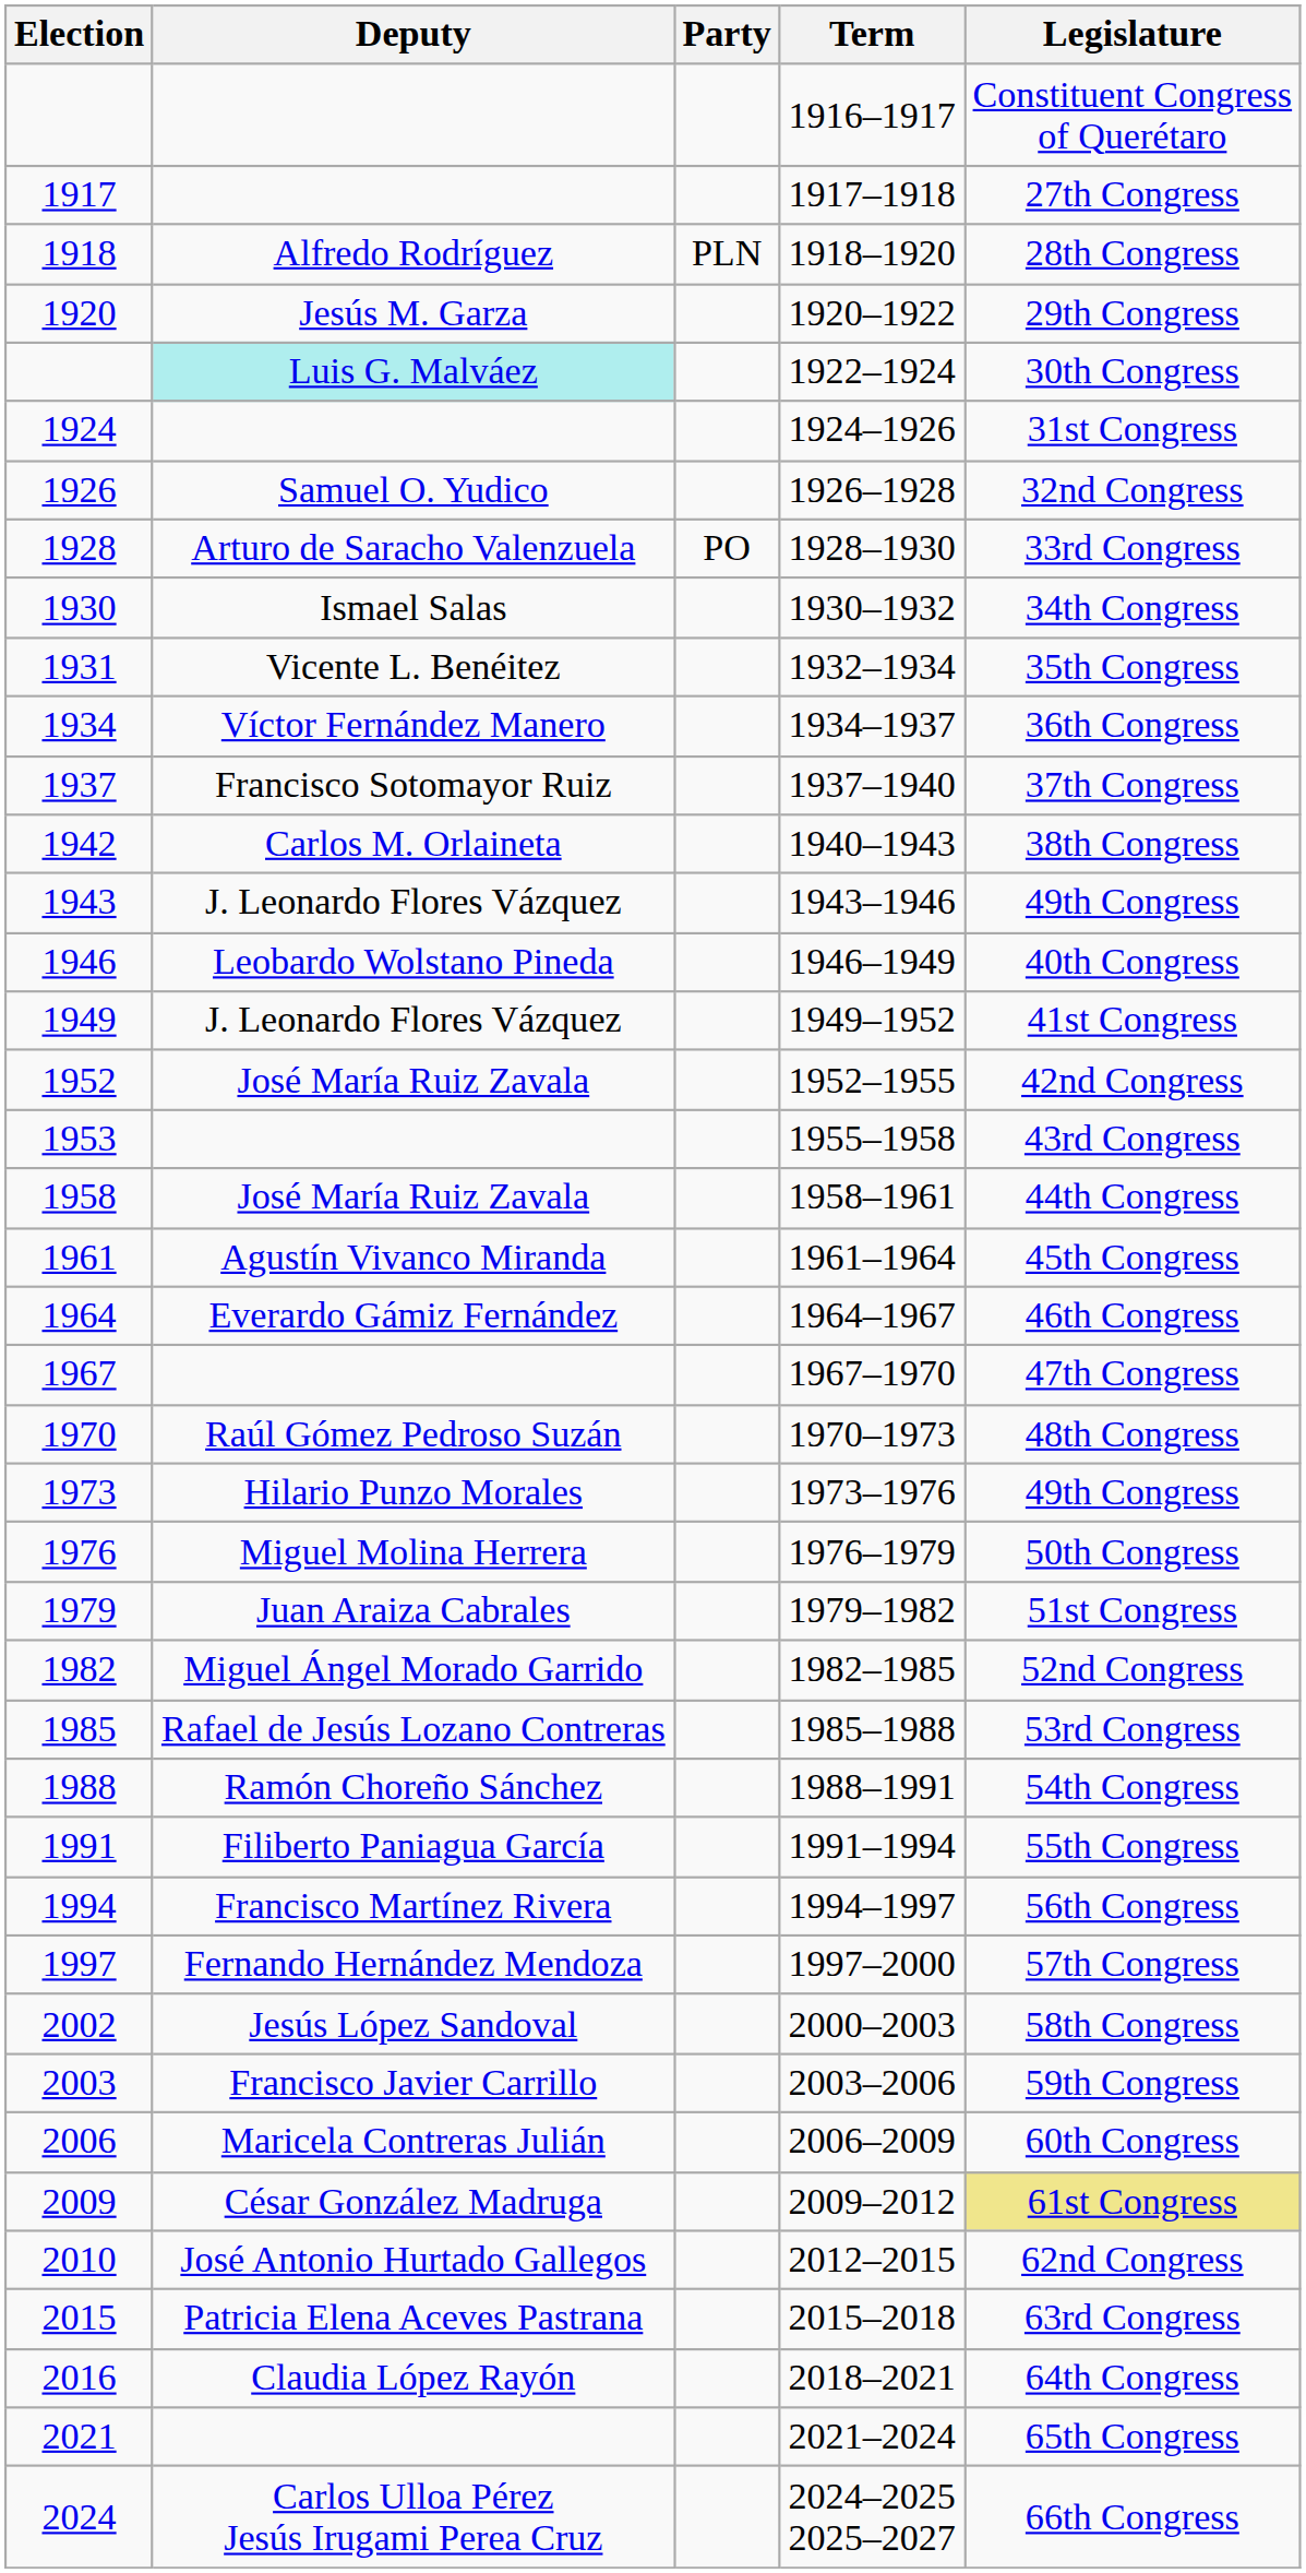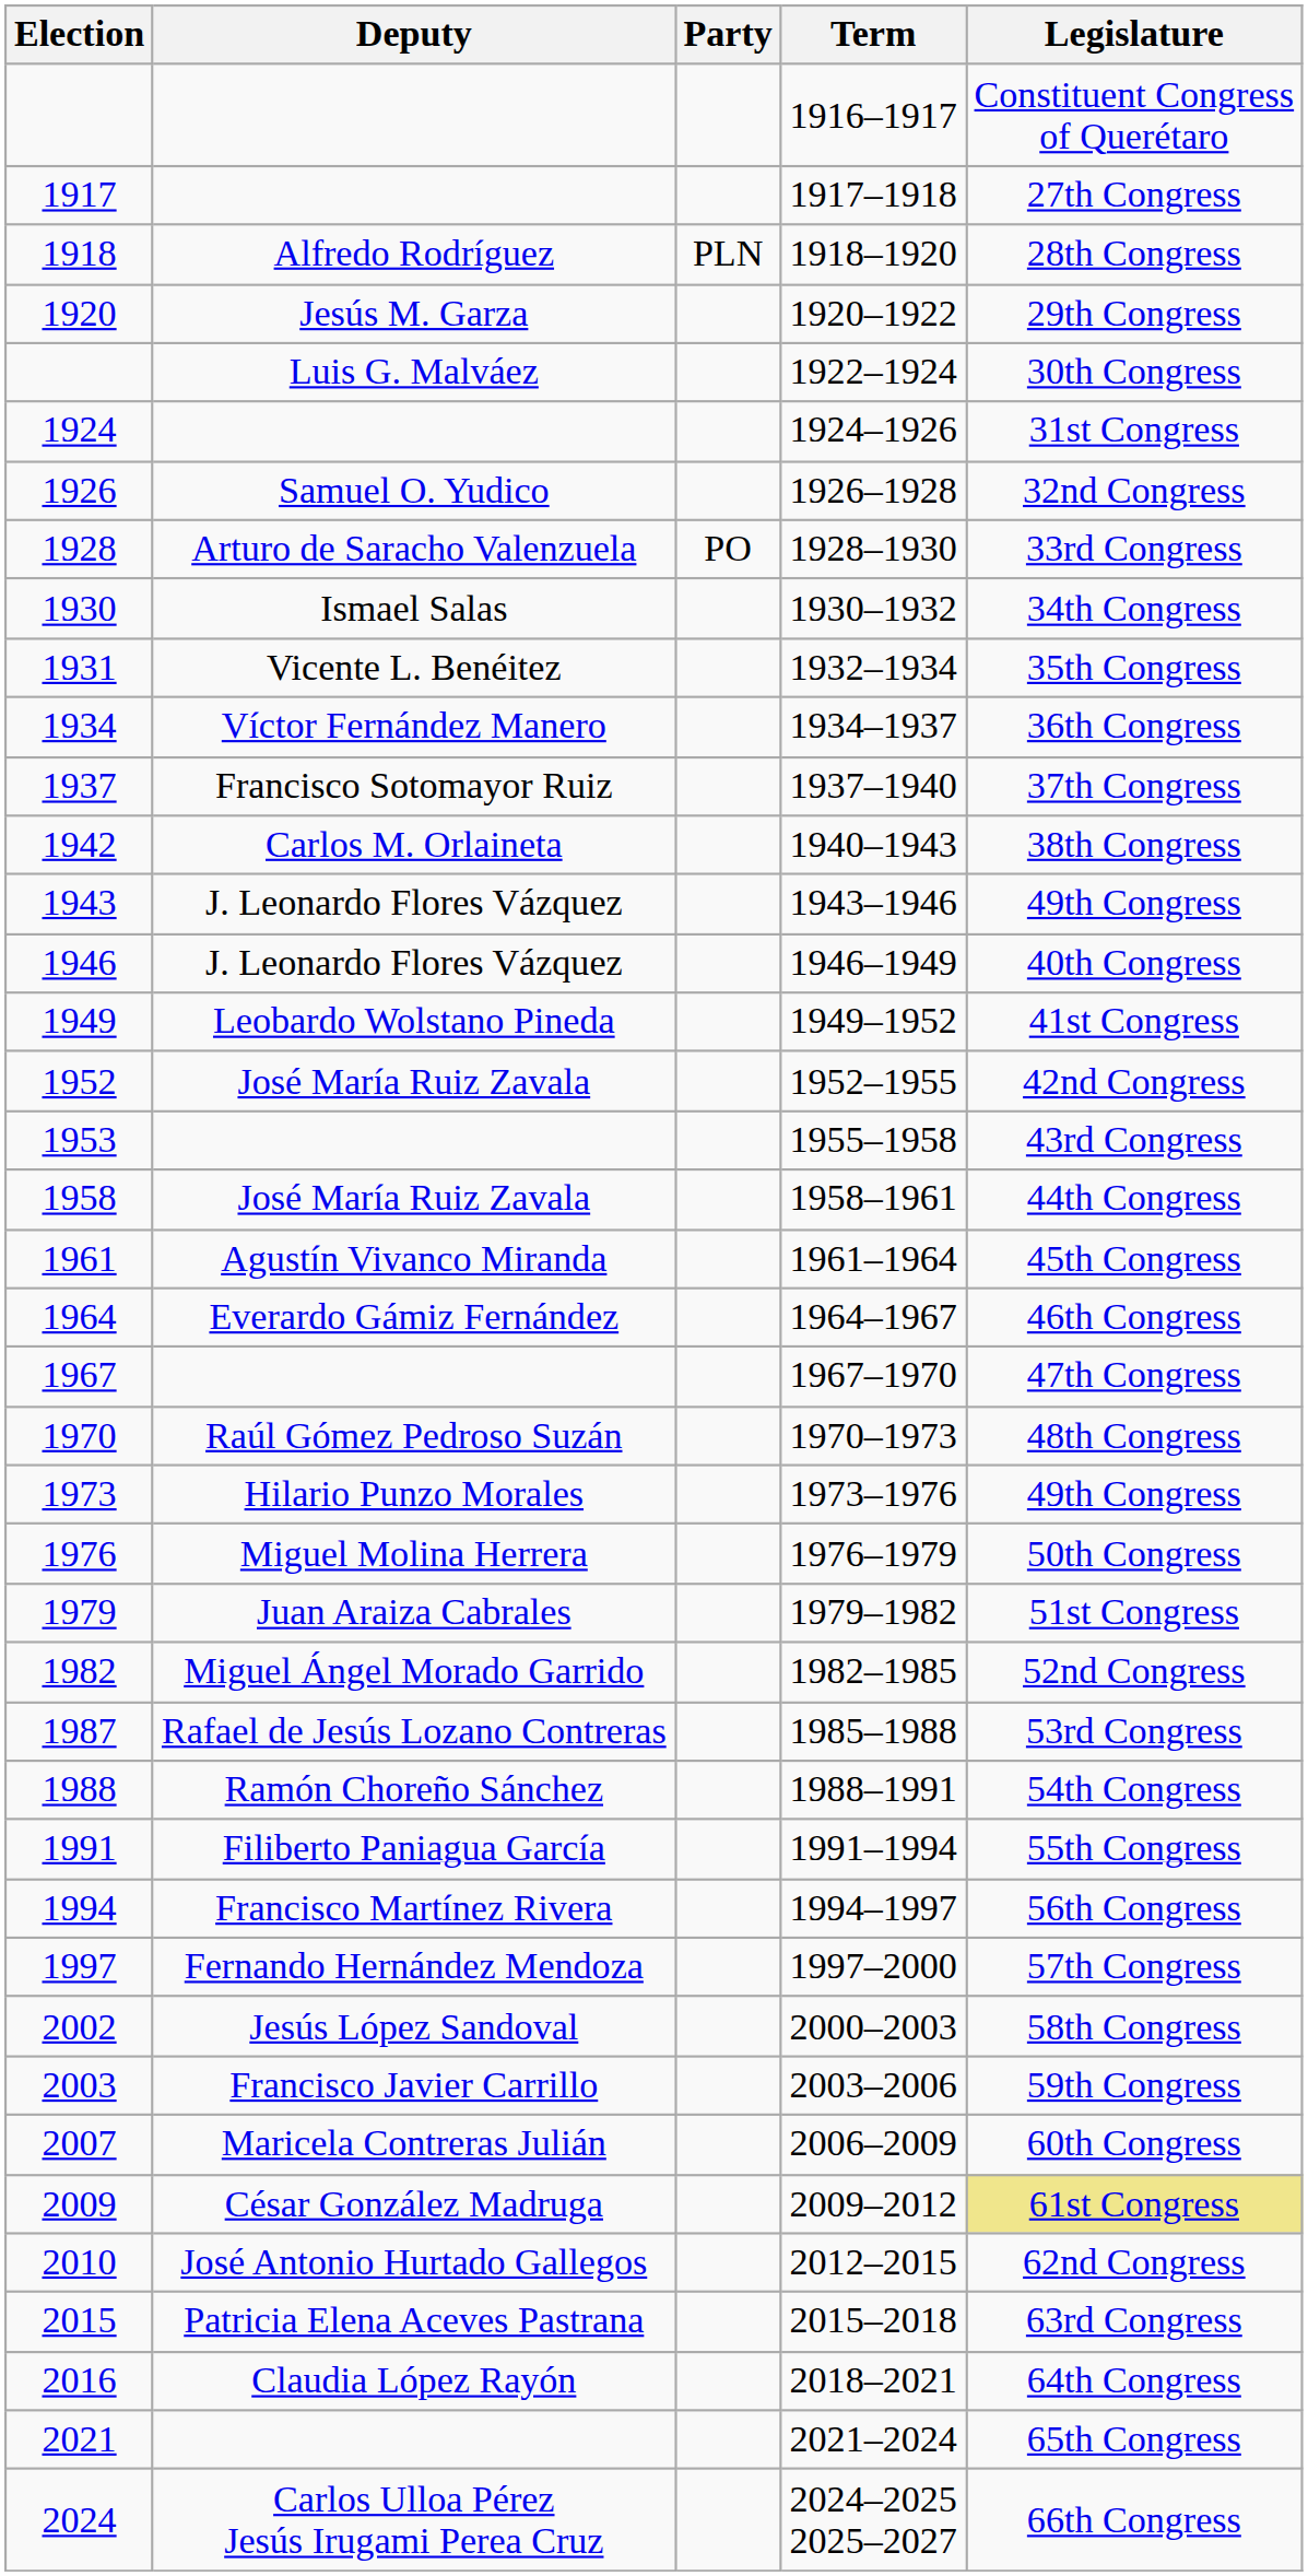 <table class="wikitable sortable" style="text-align: center">
 <tr>
 <th>Election</th>
 <th class="unsortable">Deputy</th>
 <th class="unsortable">Party</th>
 <th class="unsortable">Term</th>
 <th class="unsortable">Legislature</th>
 </tr>
 <tr>
 <td></td>
 <td></td>
 <td></td>
 <td>1916–1917</td>
 <td><a href='#'>Constituent Congress<br>of Querétaro</a></td>
 </tr>
 <tr>
 <td><a href='#'>1917</a></td>
 <td></td>
 <td></td>
 <td>1917–1918</td>
 <td><a href='#'>27th Congress</a></td>
 </tr>
 <tr>
 <td><a href='#'>1918</a></td>
 <td><a href='#'>Alfredo Rodríguez</a></td>
 <td>PLN</td>
 <td>1918–1920</td>
 <td><a href='#'>28th Congress</a></td>
 </tr>
 <tr>
 <td><a href='#'>1920</a></td>
 <td><a href='#'>Jesús M. Garza</a></td>
 <td></td>
 <td>1920–1922</td>
 <td><a href='#'>29th Congress</a></td>
 </tr>
 <tr>
 <td></td>
-<td style="background: paleturquoise;"><a href='#'>Luis G. Malváez</a></td>
+<td><a href='#'>Luis G. Malváez</a></td>
 <td></td>
 <td>1922–1924</td>
 <td><a href='#'>30th Congress</a></td>
 </tr>
 <tr>
 <td><a href='#'>1924</a></td>
 <td></td>
 <td></td>
 <td>1924–1926</td>
 <td><a href='#'>31st Congress</a></td>
 </tr>
 <tr>
 <td><a href='#'>1926</a></td>
 <td><a href='#'>Samuel O. Yudico</a></td>
 <td></td>
 <td>1926–1928</td>
 <td><a href='#'>32nd Congress</a></td>
 </tr>
 <tr>
 <td><a href='#'>1928</a></td>
 <td><a href='#'>Arturo de Saracho Valenzuela</a></td>
 <td>PO</td>
 <td>1928–1930</td>
 <td><a href='#'>33rd Congress</a></td>
 </tr>
 <tr>
 <td><a href='#'>1930</a></td>
 <td>Ismael Salas</td>
 <td></td>
 <td>1930–1932</td>
 <td><a href='#'>34th Congress</a></td>
 </tr>
 <tr>
 <td><a href='#'>1931</a></td>
 <td>Vicente L. Benéitez</td>
 <td></td>
 <td>1932–1934</td>
 <td><a href='#'>35th Congress</a></td>
 </tr>
 <tr>
 <td><a href='#'>1934</a></td>
 <td><a href='#'>Víctor Fernández Manero</a></td>
 <td></td>
 <td>1934–1937</td>
 <td><a href='#'>36th Congress</a></td>
 </tr>
 <tr>
 <td><a href='#'>1937</a></td>
 <td>Francisco Sotomayor Ruiz</td>
 <td></td>
 <td>1937–1940</td>
 <td><a href='#'>37th Congress</a></td>
 </tr>
 <tr>
 <td><a href='#'>1942</a></td>
 <td><a href='#'>Carlos M. Orlaineta</a></td>
 <td></td>
 <td>1940–1943</td>
 <td><a href='#'>38th Congress</a></td>
 </tr>
 <tr>
 <td><a href='#'>1943</a></td>
 <td>J. Leonardo Flores Vázquez</td>
 <td></td>
 <td>1943–1946</td>
 <td><a href='#'>49th Congress</a></td>
 </tr>
 <tr>
 <td><a href='#'>1946</a></td>
-<td><a href='#'>Leobardo Wolstano Pineda</a></td>
+<td>J. Leonardo Flores Vázquez</td>
 <td></td>
 <td>1946–1949</td>
 <td><a href='#'>40th Congress</a></td>
 </tr>
 <tr>
 <td><a href='#'>1949</a></td>
-<td>J. Leonardo Flores Vázquez</td>
+<td><a href='#'>Leobardo Wolstano Pineda</a></td>
 <td></td>
 <td>1949–1952</td>
 <td><a href='#'>41st Congress</a></td>
 </tr>
 <tr>
 <td><a href='#'>1952</a></td>
 <td><a href='#'>José María Ruiz Zavala</a></td>
 <td></td>
 <td>1952–1955</td>
 <td><a href='#'>42nd Congress</a></td>
 </tr>
 <tr>
 <td><a href='#'>1953</a></td>
 <td></td>
 <td></td>
 <td>1955–1958</td>
 <td><a href='#'>43rd Congress</a></td>
 </tr>
 <tr>
 <td><a href='#'>1958</a></td>
 <td><a href='#'>José María Ruiz Zavala</a></td>
 <td></td>
 <td>1958–1961</td>
 <td><a href='#'>44th Congress</a></td>
 </tr>
 <tr>
 <td><a href='#'>1961</a></td>
 <td><a href='#'>Agustín Vivanco Miranda</a></td>
 <td></td>
 <td>1961–1964</td>
 <td><a href='#'>45th Congress</a></td>
 </tr>
 <tr>
 <td><a href='#'>1964</a></td>
 <td><a href='#'>Everardo Gámiz Fernández</a></td>
 <td></td>
 <td>1964–1967</td>
 <td><a href='#'>46th Congress</a></td>
 </tr>
 <tr>
 <td><a href='#'>1967</a></td>
 <td></td>
 <td></td>
 <td>1967–1970</td>
 <td><a href='#'>47th Congress</a></td>
 </tr>
 <tr>
 <td><a href='#'>1970</a></td>
 <td><a href='#'>Raúl Gómez Pedroso Suzán</a></td>
 <td></td>
 <td>1970–1973</td>
 <td><a href='#'>48th Congress</a></td>
 </tr>
 <tr>
 <td><a href='#'>1973</a></td>
 <td><a href='#'>Hilario Punzo Morales</a></td>
 <td></td>
 <td>1973–1976</td>
 <td><a href='#'>49th Congress</a></td>
 </tr>
 <tr>
 <td><a href='#'>1976</a></td>
 <td><a href='#'>Miguel Molina Herrera</a></td>
 <td></td>
 <td>1976–1979</td>
 <td><a href='#'>50th Congress</a></td>
 </tr>
 <tr>
 <td><a href='#'>1979</a></td>
 <td><a href='#'>Juan Araiza Cabrales</a></td>
 <td></td>
 <td>1979–1982</td>
 <td><a href='#'>51st Congress</a></td>
 </tr>
 <tr>
 <td><a href='#'>1982</a></td>
 <td><a href='#'>Miguel Ángel Morado Garrido</a></td>
 <td></td>
 <td>1982–1985</td>
 <td><a href='#'>52nd Congress</a></td>
 </tr>
 <tr>
-<td><a href='#'>1985</a></td>
+<td><a href='#'>1987</a></td>
 <td><a href='#'>Rafael de Jesús Lozano Contreras</a></td>
 <td></td>
 <td>1985–1988</td>
 <td><a href='#'>53rd Congress</a></td>
 </tr>
 <tr>
 <td><a href='#'>1988</a></td>
 <td><a href='#'>Ramón Choreño Sánchez</a></td>
 <td></td>
 <td>1988–1991</td>
 <td><a href='#'>54th Congress</a></td>
 </tr>
 <tr>
 <td><a href='#'>1991</a></td>
 <td><a href='#'>Filiberto Paniagua García</a></td>
 <td></td>
 <td>1991–1994</td>
 <td><a href='#'>55th Congress</a></td>
 </tr>
 <tr>
 <td><a href='#'>1994</a></td>
 <td><a href='#'>Francisco Martínez Rivera</a></td>
 <td></td>
 <td>1994–1997</td>
 <td><a href='#'>56th Congress</a></td>
 </tr>
 <tr>
 <td><a href='#'>1997</a></td>
 <td><a href='#'>Fernando Hernández Mendoza</a></td>
 <td></td>
 <td>1997–2000</td>
 <td><a href='#'>57th Congress</a></td>
 </tr>
 <tr>
 <td><a href='#'>2002</a></td>
 <td><a href='#'>Jesús López Sandoval</a></td>
 <td></td>
 <td>2000–2003</td>
 <td><a href='#'>58th Congress</a></td>
 </tr>
 <tr>
 <td><a href='#'>2003</a></td>
 <td><a href='#'>Francisco Javier Carrillo</a></td>
 <td></td>
 <td>2003–2006</td>
 <td><a href='#'>59th Congress</a></td>
 </tr>
 <tr>
-<td><a href='#'>2006</a></td>
+<td><a href='#'>2007</a></td>
 <td><a href='#'>Maricela Contreras Julián</a></td>
 <td></td>
 <td>2006–2009</td>
 <td><a href='#'>60th Congress</a></td>
 </tr>
 <tr>
 <td><a href='#'>2009</a></td>
 <td><a href='#'>César González Madruga</a></td>
 <td></td>
 <td>2009–2012</td>
 <td style="background: khaki;"><a href='#'>61st Congress</a></td>
 </tr>
 <tr>
 <td><a href='#'>2010</a></td>
 <td><a href='#'>José Antonio Hurtado Gallegos</a></td>
 <td></td>
 <td>2012–2015</td>
 <td><a href='#'>62nd Congress</a></td>
 </tr>
 <tr>
 <td><a href='#'>2015</a></td>
 <td><a href='#'>Patricia Elena Aceves Pastrana</a></td>
 <td></td>
 <td>2015–2018</td>
 <td><a href='#'>63rd Congress</a></td>
 </tr>
 <tr>
 <td><a href='#'>2016</a></td>
 <td><a href='#'>Claudia López Rayón</a></td>
 <td></td>
 <td>2018–2021</td>
 <td><a href='#'>64th Congress</a></td>
 </tr>
 <tr>
 <td><a href='#'>2021</a></td>
 <td></td>
 <td></td>
 <td>2021–2024</td>
 <td><a href='#'>65th Congress</a></td>
 </tr>
 <tr>
 <td><a href='#'>2024</a></td>
 <td><a href='#'>Carlos Ulloa Pérez</a><br><a href='#'>Jesús Irugami Perea Cruz</a></td>
 <td></td>
 <td>2024–2025<br>2025–2027</td>
 <td><a href='#'>66th Congress</a></td>
 </tr>
 </table>
